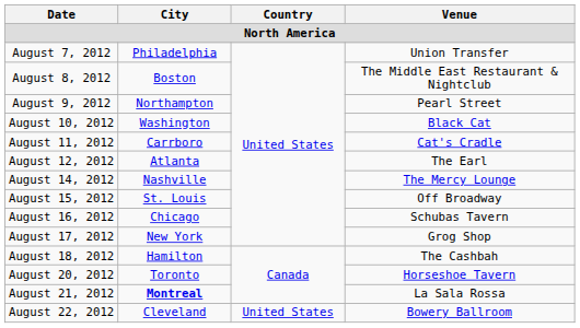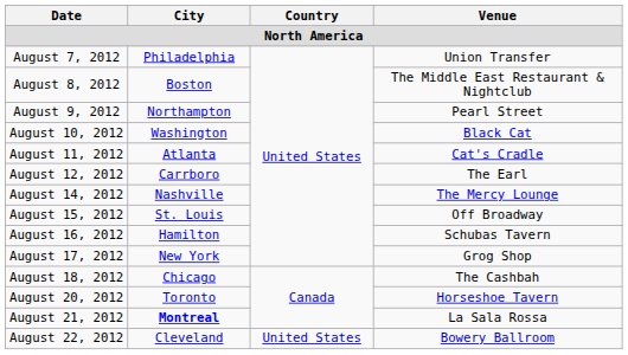 <table class="wikitable collapsible" style="text-align:center;">
 <tr>
 <th style="width:120px;">Date</th>
 <th style="width:120px;">City</th>
 <th style="width:120px;">Country</th>
 <th style="width:250px;">Venue</th>
 </tr>
 <tr style="background:#ddd;">
 <td colspan="5" style="text-align:center;"><strong>North America</strong></td>
 </tr>
 <tr style="text-align:center;">
 <td>August 7, 2012</td>
 <td><a href='#'>Philadelphia</a></td>
 <td rowspan="10"><a href='#'>United States</a></td>
 <td>Union Transfer</td>
 </tr>
 <tr style="text-align:center;">
 <td>August 8, 2012</td>
 <td><a href='#'>Boston</a></td>
 <td>The Middle East Restaurant & Nightclub</td>
 </tr>
 <tr style="text-align:center;">
 <td>August 9, 2012</td>
 <td><a href='#'>Northampton</a></td>
 <td>Pearl Street</td>
 </tr>
 <tr style="text-align:center;">
 <td>August 10, 2012</td>
 <td><a href='#'>Washington</a></td>
 <td><a href='#'>Black Cat</a></td>
 </tr>
 <tr style="text-align:center;">
 <td>August 11, 2012</td>
-<td><a href='#'>Carrboro</a></td>
+<td><a href='#'>Atlanta</a></td>
 <td><a href='#'>Cat's Cradle</a></td>
 </tr>
 <tr style="text-align:center;">
 <td>August 12, 2012</td>
-<td><a href='#'>Atlanta</a></td>
+<td><a href='#'>Carrboro</a></td>
 <td>The Earl</td>
 </tr>
 <tr style="text-align:center;">
 <td>August 14, 2012</td>
 <td><a href='#'>Nashville</a></td>
 <td><a href='#'>The Mercy Lounge</a></td>
 </tr>
 <tr style="text-align:center;">
 <td>August 15, 2012</td>
 <td><a href='#'>St. Louis</a></td>
 <td>Off Broadway</td>
 </tr>
 <tr style="text-align:center;"|>
 <td>August 16, 2012</td>
-<td><a href='#'>Chicago</a></td>
+<td><a href='#'>Hamilton</a></td>
 <td>Schubas Tavern</td>
 </tr>
 <tr style="text-align:center;"|>
 <td>August 17, 2012</td>
 <td><a href='#'>New York</a></td>
 <td>Grog Shop</td>
 </tr>
 <tr style="text-align:center;"|>
 <td>August 18, 2012</td>
-<td><a href='#'>Hamilton</a></td>
+<td><a href='#'>Chicago</a></td>
 <td rowspan="3"><a href='#'>Canada</a></td>
 <td>The Cashbah</td>
 </tr>
 <tr style="text-align:center;"|>
 <td>August 20, 2012</td>
 <td><a href='#'>Toronto</a></td>
 <td><a href='#'>Horseshoe Tavern</a></td>
 </tr>
 <tr style="text-align:center;"|>
 <td>August 21, 2012</td>
 <td><strong><a href='#'>Montreal</a></strong></td>
 <td>La Sala Rossa</td>
 </tr>
 <tr style="text-align:center;"|>
 <td>August 22, 2012</td>
 <td><a href='#'>Cleveland</a></td>
 <td><a href='#'>United States</a></td>
 <td><a href='#'>Bowery Ballroom</a></td>
 </tr>
 </table>
